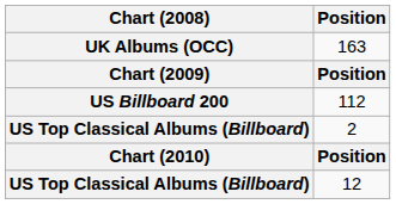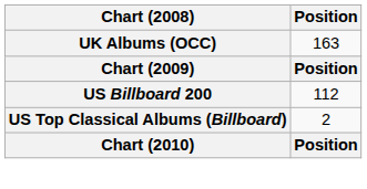 <table class="wikitable plainrowheaders" style="text-align:center">
 <tr>
 <th scope="col">Chart (2008)</th>
 <th scope="col">Position</th>
 </tr>
 <tr>
 <th scope="row">UK Albums (OCC)</th>
 <td>163</td>
 </tr>
 <tr>
 <th scope="col">Chart (2009)</th>
 <th scope="col">Position</th>
 </tr>
 <tr>
 <th scope="row">US <em>Billboard</em> 200</th>
 <td>112</td>
 </tr>
 <tr>
 <th scope="row">US Top Classical Albums (<em>Billboard</em>)</th>
 <td>2</td>
 </tr>
 <tr>
 <th scope="col">Chart (2010)</th>
 <th scope="col">Position</th>
 </tr>
-<tr>
-<th scope="row">US Top Classical Albums (<em>Billboard</em>)</th>
-<td>12</td>
-</tr>
 </table>
